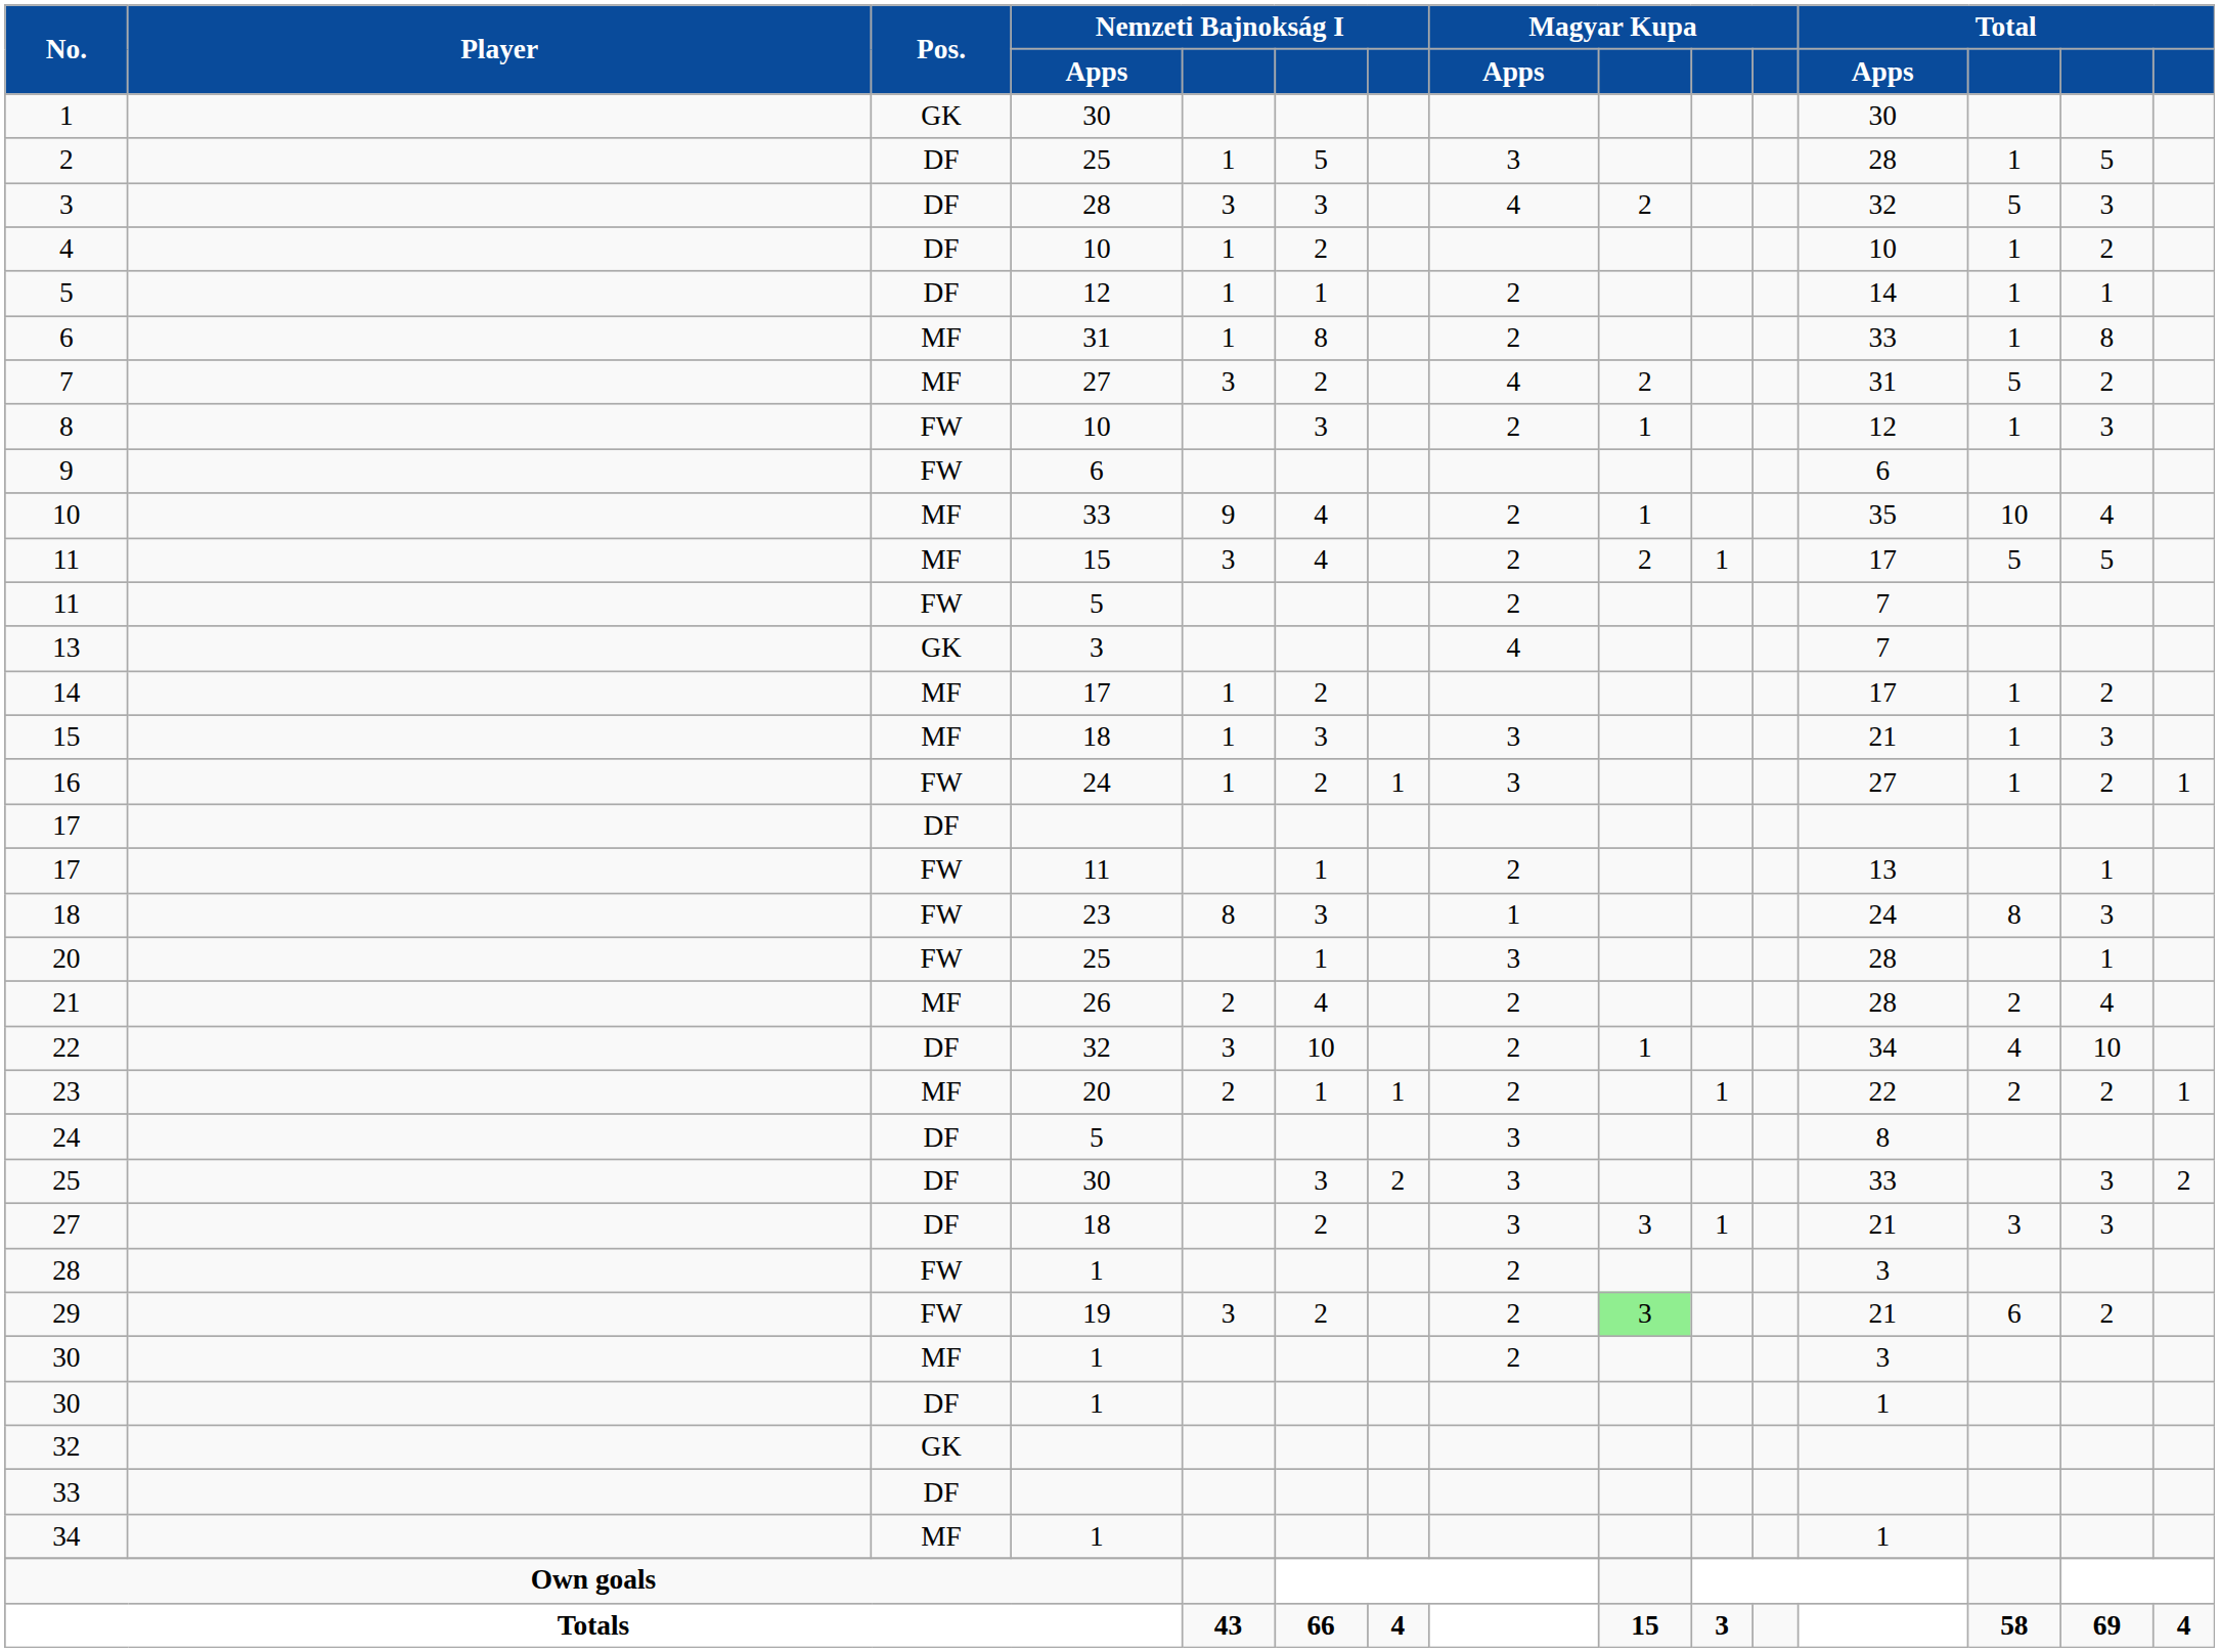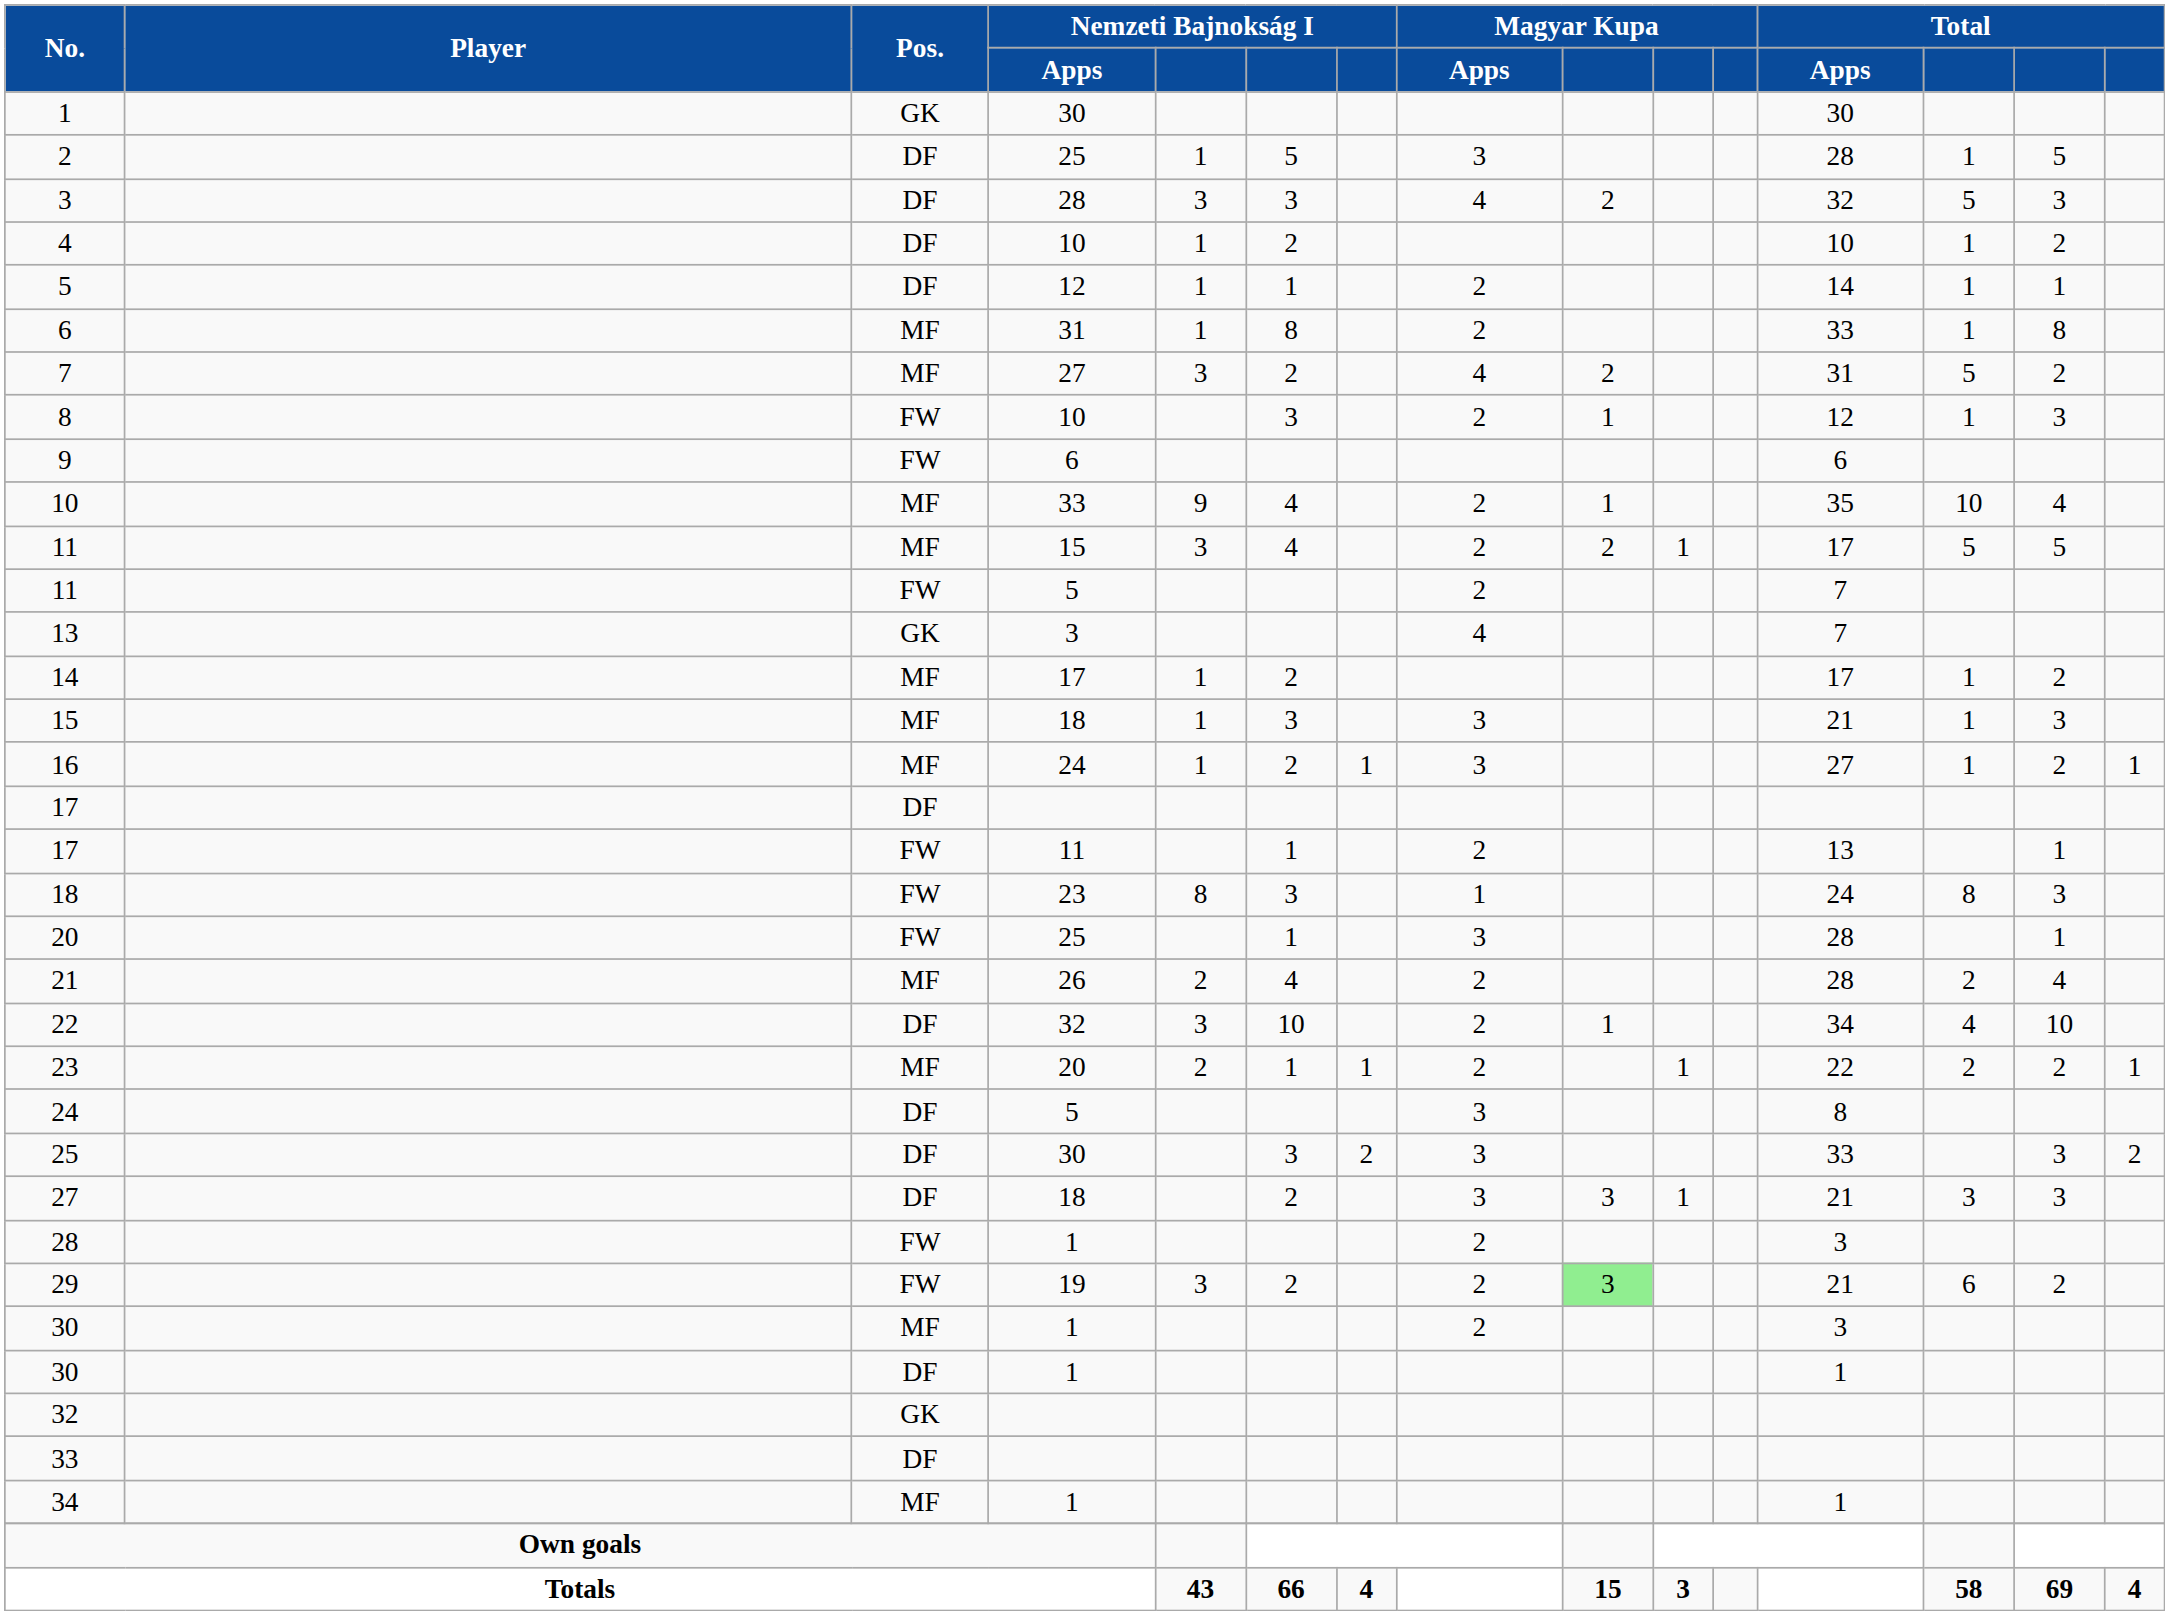 <table class="wikitable sortable alternance" style="text-align:center;width:100%">
 <tr>
 <th rowspan="2" style="background-color:#094B9B;color:white;width:5px">No.</th>
 <th rowspan="2" style="background-color:#094B9B;color:white;width:180px">Player</th>
 <th rowspan="2" style="background-color:#094B9B;color:white;width:5px">Pos.</th>
 <th colspan="4" style="background:#094B9B;color:white">Nemzeti Bajnokság I</th>
 <th colspan="4" style="background:#094B9B;color:white">Magyar Kupa</th>
 <th colspan="4" style="background:#094B9B;color:white">Total</th>
 </tr>
 <tr style="text-align:center">
 <th width="4" style="background-color:#094B9B;color:white">Apps</th>
 <th width="4" style="background-color:#094B9B"></th>
 <th width="4" style="background-color:#094B9B"></th>
 <th width="4" style="background-color:#094B9B"></th>
 <th width="4" style="background-color:#094B9B;color:white">Apps</th>
 <th width="4" style="background-color:#094B9B"></th>
 <th width="4" style="background-color:#094B9B"></th>
 <th width="4" style="background-color:#094B9B"></th>
 <th width="4" style="background-color:#094B9B;color:white">Apps</th>
 <th width="4" style="background-color:#094B9B"></th>
 <th width="4" style="background-color:#094B9B"></th>
 <th width="4" style="background-color:#094B9B"></th>
 </tr>
 <tr>
 <td>1</td>
 <td> </td>
 <td>GK</td>
 <td>30</td>
 <td></td>
 <td></td>
 <td></td>
 <td></td>
 <td></td>
 <td></td>
 <td></td>
 <td>30</td>
 <td></td>
 <td></td>
 <td></td>
 </tr>
 <tr>
 <td>2</td>
 <td> </td>
 <td>DF</td>
 <td>25</td>
 <td>1</td>
 <td>5</td>
 <td></td>
 <td>3</td>
 <td></td>
 <td></td>
 <td></td>
 <td>28</td>
 <td>1</td>
 <td>5</td>
 <td></td>
 </tr>
 <tr>
 <td>3</td>
 <td> </td>
 <td>DF</td>
 <td>28</td>
 <td>3</td>
 <td>3</td>
 <td></td>
 <td>4</td>
 <td>2</td>
 <td></td>
 <td></td>
 <td>32</td>
 <td>5</td>
 <td>3</td>
 <td></td>
 </tr>
 <tr>
 <td>4</td>
 <td> </td>
 <td>DF</td>
 <td>10</td>
 <td>1</td>
 <td>2</td>
 <td></td>
 <td></td>
 <td></td>
 <td></td>
 <td></td>
 <td>10</td>
 <td>1</td>
 <td>2</td>
 <td></td>
 </tr>
 <tr>
 <td>5</td>
 <td> </td>
 <td>DF</td>
 <td>12</td>
 <td>1</td>
 <td>1</td>
 <td></td>
 <td>2</td>
 <td></td>
 <td></td>
 <td></td>
 <td>14</td>
 <td>1</td>
 <td>1</td>
 <td></td>
 </tr>
 <tr>
 <td>6</td>
 <td> </td>
 <td>MF</td>
 <td>31</td>
 <td>1</td>
 <td>8</td>
 <td></td>
 <td>2</td>
 <td></td>
 <td></td>
 <td></td>
 <td>33</td>
 <td>1</td>
 <td>8</td>
 <td></td>
 </tr>
 <tr>
 <td>7</td>
 <td> </td>
 <td>MF</td>
 <td>27</td>
 <td>3</td>
 <td>2</td>
 <td></td>
 <td>4</td>
 <td>2</td>
 <td></td>
 <td></td>
 <td>31</td>
 <td>5</td>
 <td>2</td>
 <td></td>
 </tr>
 <tr>
 <td>8</td>
 <td> </td>
 <td>FW</td>
 <td>10</td>
 <td></td>
 <td>3</td>
 <td></td>
 <td>2</td>
 <td>1</td>
 <td></td>
 <td></td>
 <td>12</td>
 <td>1</td>
 <td>3</td>
 <td></td>
 </tr>
 <tr>
 <td>9</td>
 <td> </td>
 <td>FW</td>
 <td>6</td>
 <td></td>
 <td></td>
 <td></td>
 <td></td>
 <td></td>
 <td></td>
 <td></td>
 <td>6</td>
 <td></td>
 <td></td>
 <td></td>
 </tr>
 <tr>
 <td>10</td>
 <td> </td>
 <td>MF</td>
 <td>33</td>
 <td>9</td>
 <td>4</td>
 <td></td>
 <td>2</td>
 <td>1</td>
 <td></td>
 <td></td>
 <td>35</td>
 <td>10</td>
 <td>4</td>
 <td></td>
 </tr>
 <tr>
 <td>11</td>
 <td> </td>
 <td>MF</td>
 <td>15</td>
 <td>3</td>
 <td>4</td>
 <td></td>
 <td>2</td>
 <td>2</td>
 <td>1</td>
 <td></td>
 <td>17</td>
 <td>5</td>
 <td>5</td>
 <td></td>
 </tr>
 <tr>
 <td>11</td>
 <td> </td>
 <td>FW</td>
 <td>5</td>
 <td></td>
 <td></td>
 <td></td>
 <td>2</td>
 <td></td>
 <td></td>
 <td></td>
 <td>7</td>
 <td></td>
 <td></td>
 <td></td>
 </tr>
 <tr>
 <td>13</td>
 <td> </td>
 <td>GK</td>
 <td>3</td>
 <td></td>
 <td></td>
 <td></td>
 <td>4</td>
 <td></td>
 <td></td>
 <td></td>
 <td>7</td>
 <td></td>
 <td></td>
 <td></td>
 </tr>
 <tr>
 <td>14</td>
 <td> </td>
 <td>MF</td>
 <td>17</td>
 <td>1</td>
 <td>2</td>
 <td></td>
 <td></td>
 <td></td>
 <td></td>
 <td></td>
 <td>17</td>
 <td>1</td>
 <td>2</td>
 <td></td>
 </tr>
 <tr>
 <td>15</td>
 <td> </td>
 <td>MF</td>
 <td>18</td>
 <td>1</td>
 <td>3</td>
 <td></td>
 <td>3</td>
 <td></td>
 <td></td>
 <td></td>
 <td>21</td>
 <td>1</td>
 <td>3</td>
 <td></td>
 </tr>
 <tr>
 <td>16</td>
 <td> </td>
-<td>FW</td>
+<td>MF</td>
 <td>24</td>
 <td>1</td>
 <td>2</td>
 <td>1</td>
 <td>3</td>
 <td></td>
 <td></td>
 <td></td>
 <td>27</td>
 <td>1</td>
 <td>2</td>
 <td>1</td>
 </tr>
 <tr>
 <td>17</td>
 <td> </td>
 <td>DF</td>
 <td></td>
 <td></td>
 <td></td>
 <td></td>
 <td></td>
 <td></td>
 <td></td>
 <td></td>
 <td></td>
 <td></td>
 <td></td>
 <td></td>
 </tr>
 <tr>
 <td>17</td>
 <td> </td>
 <td>FW</td>
 <td>11</td>
 <td></td>
 <td>1</td>
 <td></td>
 <td>2</td>
 <td></td>
 <td></td>
 <td></td>
 <td>13</td>
 <td></td>
 <td>1</td>
 <td></td>
 </tr>
 <tr>
 <td>18</td>
 <td> </td>
 <td>FW</td>
 <td>23</td>
 <td>8</td>
 <td>3</td>
 <td></td>
 <td>1</td>
 <td></td>
 <td></td>
 <td></td>
 <td>24</td>
 <td>8</td>
 <td>3</td>
 <td></td>
 </tr>
 <tr>
 <td>20</td>
 <td> </td>
 <td>FW</td>
 <td>25</td>
 <td></td>
 <td>1</td>
 <td></td>
 <td>3</td>
 <td></td>
 <td></td>
 <td></td>
 <td>28</td>
 <td></td>
 <td>1</td>
 <td></td>
 </tr>
 <tr>
 <td>21</td>
 <td> </td>
 <td>MF</td>
 <td>26</td>
 <td>2</td>
 <td>4</td>
 <td></td>
 <td>2</td>
 <td></td>
 <td></td>
 <td></td>
 <td>28</td>
 <td>2</td>
 <td>4</td>
 <td></td>
 </tr>
 <tr>
 <td>22</td>
 <td> </td>
 <td>DF</td>
 <td>32</td>
 <td>3</td>
 <td>10</td>
 <td></td>
 <td>2</td>
 <td>1</td>
 <td></td>
 <td></td>
 <td>34</td>
 <td>4</td>
 <td>10</td>
 <td></td>
 </tr>
 <tr>
 <td>23</td>
 <td> </td>
 <td>MF</td>
 <td>20</td>
 <td>2</td>
 <td>1</td>
 <td>1</td>
 <td>2</td>
 <td></td>
 <td>1</td>
 <td></td>
 <td>22</td>
 <td>2</td>
 <td>2</td>
 <td>1</td>
 </tr>
 <tr>
 <td>24</td>
 <td> </td>
 <td>DF</td>
 <td>5</td>
 <td></td>
 <td></td>
 <td></td>
 <td>3</td>
 <td></td>
 <td></td>
 <td></td>
 <td>8</td>
 <td></td>
 <td></td>
 <td></td>
 </tr>
 <tr>
 <td>25</td>
 <td> </td>
 <td>DF</td>
 <td>30</td>
 <td></td>
 <td>3</td>
 <td>2</td>
 <td>3</td>
 <td></td>
 <td></td>
 <td></td>
 <td>33</td>
 <td></td>
 <td>3</td>
 <td>2</td>
 </tr>
 <tr>
 <td>27</td>
 <td> </td>
 <td>DF</td>
 <td>18</td>
 <td></td>
 <td>2</td>
 <td></td>
 <td>3</td>
 <td>3</td>
 <td>1</td>
 <td></td>
 <td>21</td>
 <td>3</td>
 <td>3</td>
 <td></td>
 </tr>
 <tr>
 <td>28</td>
 <td> </td>
 <td>FW</td>
 <td>1</td>
 <td></td>
 <td></td>
 <td></td>
 <td>2</td>
 <td></td>
 <td></td>
 <td></td>
 <td>3</td>
 <td></td>
 <td></td>
 <td></td>
 </tr>
 <tr>
 <td>29</td>
 <td> </td>
 <td>FW</td>
 <td>19</td>
 <td>3</td>
 <td>2</td>
 <td></td>
 <td>2</td>
 <td style="background: lightgreen;">3</td>
 <td></td>
 <td></td>
 <td>21</td>
 <td>6</td>
 <td>2</td>
 <td></td>
 </tr>
 <tr>
 <td>30</td>
 <td> </td>
 <td>MF</td>
 <td>1</td>
 <td></td>
 <td></td>
 <td></td>
 <td>2</td>
 <td></td>
 <td></td>
 <td></td>
 <td>3</td>
 <td></td>
 <td></td>
 <td></td>
 </tr>
 <tr>
 <td>30</td>
 <td> </td>
 <td>DF</td>
 <td>1</td>
 <td></td>
 <td></td>
 <td></td>
 <td></td>
 <td></td>
 <td></td>
 <td></td>
 <td>1</td>
 <td></td>
 <td></td>
 <td></td>
 </tr>
 <tr>
 <td>32</td>
 <td> </td>
 <td>GK</td>
 <td></td>
 <td></td>
 <td></td>
 <td></td>
 <td></td>
 <td></td>
 <td></td>
 <td></td>
 <td></td>
 <td></td>
 <td></td>
 <td></td>
 </tr>
 <tr>
 <td>33</td>
 <td> </td>
 <td>DF</td>
 <td></td>
 <td></td>
 <td></td>
 <td></td>
 <td></td>
 <td></td>
 <td></td>
 <td></td>
 <td></td>
 <td></td>
 <td></td>
 <td></td>
 </tr>
 <tr>
 <td>34</td>
 <td> </td>
 <td>MF</td>
 <td>1</td>
 <td></td>
 <td></td>
 <td></td>
 <td></td>
 <td></td>
 <td></td>
 <td></td>
 <td>1</td>
 <td></td>
 <td></td>
 <td></td>
 </tr>
 <tr>
 </tr>
 <tr class="sortbottom">
 <td colspan="4"><strong>Own goals</strong></td>
 <td></td>
 <td colspan="3" style="background:white;text-align:center"></td>
 <td></td>
 <td colspan="3" style="background:white;text-align:center"></td>
 <td></td>
 <td colspan="2" style="background:white;text-align:center"></td>
 </tr>
 <tr class="sortbottom">
 <td colspan="4" style="background:white;text-align:center"><strong>Totals</strong></td>
 <td><strong>43</strong></td>
 <td><strong>66</strong></td>
 <td><strong>4</strong></td>
 <td rowspan="3" style="background:white;text-align:center"></td>
 <td><strong>15</strong></td>
 <td><strong>3</strong></td>
 <td></td>
 <td rowspan="3" style="background:white;text-align:center"></td>
 <td><strong>58</strong></td>
 <td><strong>69</strong></td>
 <td><strong>4</strong></td>
 </tr>
 </table>
